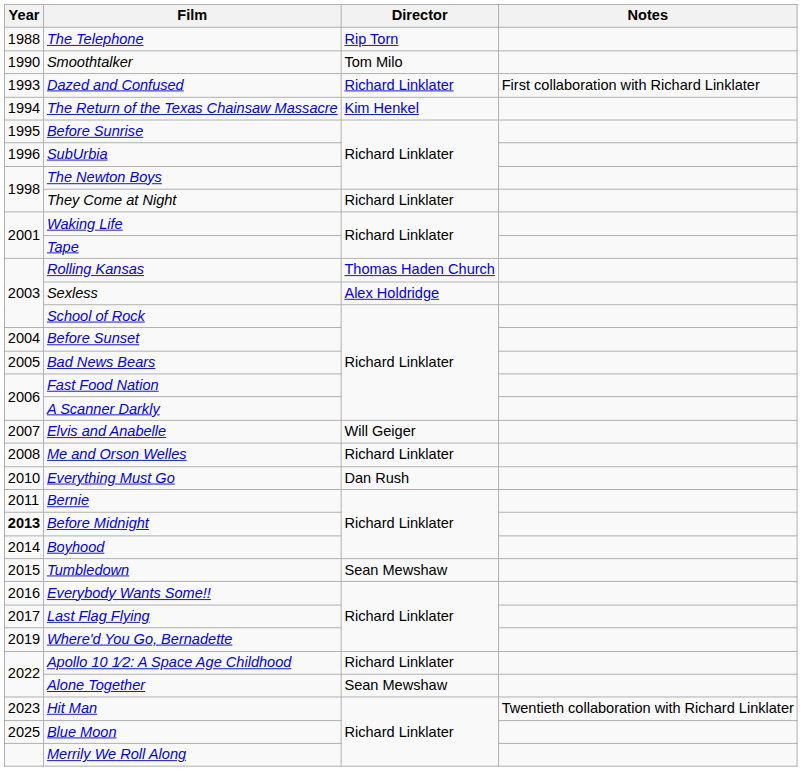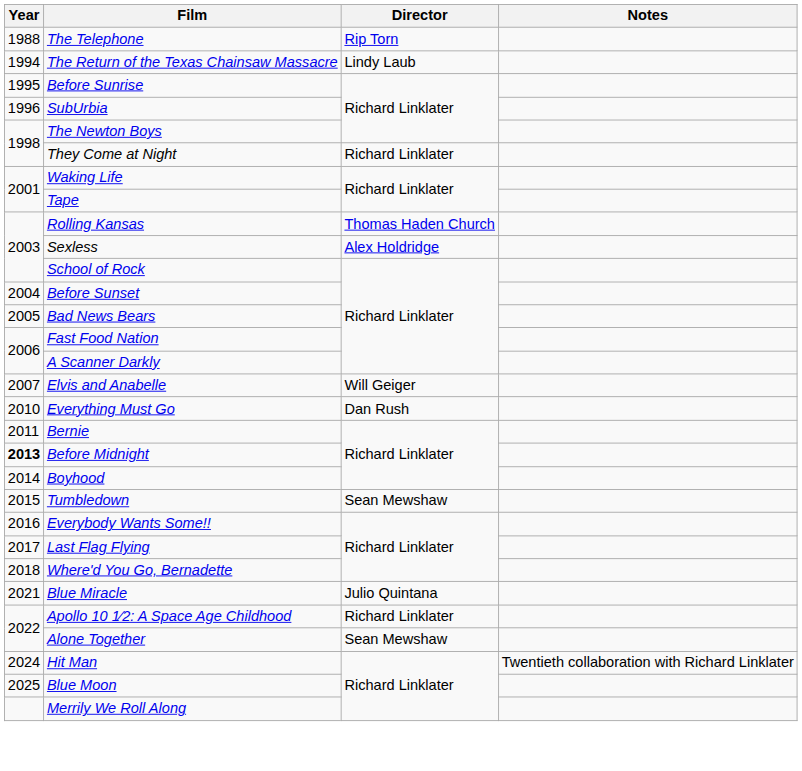 <table class="wikitable">
 <tr>
 <th>Year</th>
 <th>Film</th>
 <th>Director</th>
 <th>Notes</th>
 </tr>
 <tr>
 <td>1988</td>
 <td><em><a href='#'>The Telephone</a></em></td>
 <td><a href='#'>Rip Torn</a></td>
 <td></td>
 </tr>
 <tr>
-<td>1990</td>
-<td><em>Smoothtalker</em></td>
-<td>Tom Milo</td>
-<td></td>
-</tr>
-<tr>
-<td>1993</td>
-<td><em><a href='#'>Dazed and Confused</a></em></td>
-<td><a href='#'>Richard Linklater</a></td>
-<td>First collaboration with Richard Linklater</td>
-</tr>
-<tr>
 <td>1994</td>
 <td><em><a href='#'>The Return of the Texas Chainsaw Massacre</a></em></td>
-<td><a href='#'>Kim Henkel</a></td>
+<td>Lindy Laub</td>
 <td></td>
 </tr>
 <tr>
 <td>1995</td>
 <td><em><a href='#'>Before Sunrise</a></em></td>
 <td rowspan=3>Richard Linklater</td>
 <td></td>
 </tr>
 <tr>
 <td>1996</td>
 <td><em><a href='#'>SubUrbia</a></em></td>
 <td></td>
 </tr>
 <tr>
 <td rowspan=2>1998</td>
 <td><em><a href='#'>The Newton Boys</a></em></td>
 <td></td>
 </tr>
 <tr>
 <td><em>They Come at Night</em></td>
 <td>Richard Linklater</td>
 <td></td>
 </tr>
 <tr>
 <td rowspan=2>2001</td>
 <td><em><a href='#'>Waking Life</a></em></td>
 <td rowspan=2>Richard Linklater</td>
 <td></td>
 </tr>
 <tr>
 <td><em><a href='#'>Tape</a></em></td>
 <td></td>
 </tr>
 <tr>
 <td rowspan=3>2003</td>
 <td><em><a href='#'>Rolling Kansas</a></em></td>
 <td><a href='#'>Thomas Haden Church</a></td>
 <td></td>
 </tr>
 <tr>
 <td><em>Sexless</em></td>
 <td><a href='#'>Alex Holdridge</a></td>
 <td></td>
 </tr>
 <tr>
 <td><em><a href='#'>School of Rock</a></em></td>
 <td rowspan=5>Richard Linklater</td>
 <td></td>
 </tr>
 <tr>
 <td>2004</td>
 <td><em><a href='#'>Before Sunset</a></em></td>
 <td></td>
 </tr>
 <tr>
 <td>2005</td>
 <td><em><a href='#'>Bad News Bears</a></em></td>
 <td></td>
 </tr>
 <tr>
 <td rowspan=2>2006</td>
 <td><em><a href='#'>Fast Food Nation</a></em></td>
 <td></td>
 </tr>
 <tr>
 <td><em><a href='#'>A Scanner Darkly</a></em></td>
 <td></td>
 </tr>
 <tr>
 <td>2007</td>
 <td><em><a href='#'>Elvis and Anabelle</a></em></td>
 <td>Will Geiger</td>
 <td></td>
 </tr>
 <tr>
-<td>2008</td>
-<td><em><a href='#'>Me and Orson Welles</a></em></td>
-<td>Richard Linklater</td>
-<td></td>
-</tr>
-<tr>
 <td>2010</td>
 <td><em><a href='#'>Everything Must Go</a></em></td>
 <td>Dan Rush</td>
 <td></td>
 </tr>
 <tr>
 <td>2011</td>
 <td><em><a href='#'>Bernie</a></em></td>
 <td rowspan=3>Richard Linklater</td>
 <td></td>
 </tr>
 <tr>
 <td><strong>2013</strong></td>
 <td><em><a href='#'>Before Midnight</a></em></td>
 <td></td>
 </tr>
 <tr>
 <td>2014</td>
 <td><em><a href='#'>Boyhood</a></em></td>
 <td></td>
 </tr>
 <tr>
 <td>2015</td>
 <td><em><a href='#'>Tumbledown</a></em></td>
 <td>Sean Mewshaw</td>
 <td></td>
 </tr>
 <tr>
 <td>2016</td>
 <td><em><a href='#'>Everybody Wants Some!!</a></em></td>
 <td rowspan=3>Richard Linklater</td>
 <td></td>
 </tr>
 <tr>
 <td>2017</td>
 <td><em><a href='#'>Last Flag Flying</a></em></td>
 <td></td>
 </tr>
 <tr>
-<td>2019</td>
+<td>2018</td>
 <td><em><a href='#'>Where'd You Go, Bernadette</a></em></td>
+<td></td>
+</tr>
+<tr>
+<td>2021</td>
+<td><em><a href='#'>Blue Miracle</a></em></td>
+<td>Julio Quintana</td>
 <td></td>
 </tr>
 <tr>
 <td rowspan=2>2022</td>
 <td><em><a href='#'>Apollo 10 1⁄2: A Space Age Childhood</a></em></td>
 <td>Richard Linklater</td>
 <td></td>
 </tr>
 <tr>
 <td><em><a href='#'>Alone Together</a></em></td>
 <td>Sean Mewshaw</td>
 <td></td>
 </tr>
 <tr>
-<td>2023</td>
+<td>2024</td>
 <td><em><a href='#'>Hit Man</a></em></td>
 <td rowspan=3>Richard Linklater</td>
 <td>Twentieth collaboration with Richard Linklater</td>
 </tr>
 <tr>
 <td>2025</td>
 <td><em><a href='#'>Blue Moon</a></em></td>
 <td></td>
 </tr>
 <tr>
 <td></td>
 <td><em><a href='#'>Merrily We Roll Along</a></em></td>
 <td></td>
 </tr>
 </table>
